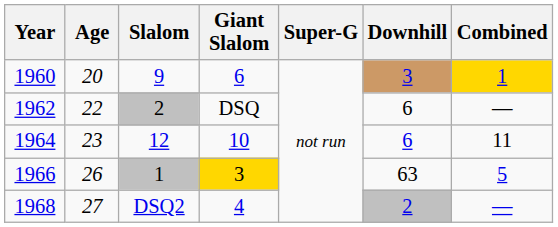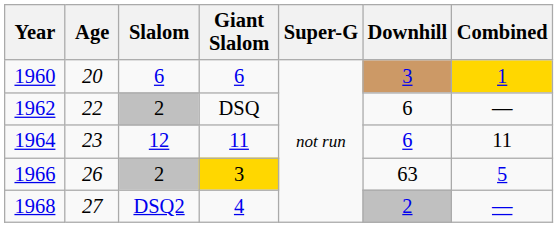 <table class=wikitable style="text-align:center">
 <tr>
 <th> Year </th>
 <th> Age </th>
 <th> Slalom </th>
 <th>Giant<br> Slalom </th>
 <th>Super-G</th>
 <th>Downhill</th>
 <th>Combined</th>
 </tr>
 <tr>
 <td><a href='#'>1960</a></td>
 <td><em>20</em></td>
-<td><a href='#'>9</a></td>
+<td><a href='#'>6</a></td>
 <td><a href='#'>6</a></td>
 <td rowspan=5><small><em>not run</em></small></td>
 <td style="background:#c96;"><a href='#'>3</a></td>
 <td style="background:gold;"><a href='#'>1</a></td>
 </tr>
 <tr>
 <td><a href='#'>1962</a></td>
 <td><em>22</em></td>
 <td style="background:silver;">2</td>
 <td>DSQ</td>
 <td>6</td>
 <td>—</td>
 </tr>
 <tr>
 <td><a href='#'>1964</a></td>
 <td><em>23</em></td>
 <td><a href='#'>12</a></td>
-<td><a href='#'>10</a></td>
+<td><a href='#'>11</a></td>
 <td><a href='#'>6</a></td>
 <td>11</td>
 </tr>
 <tr>
 <td><a href='#'>1966</a></td>
 <td><em>26</em></td>
-<td style="background:silver;">1</td>
+<td style="background:silver;">2</td>
 <td style="background:gold;">3</td>
 <td>63</td>
 <td><a href='#'>5</a></td>
 </tr>
 <tr>
 <td><a href='#'>1968</a></td>
 <td><em>27</em></td>
 <td><a href='#'>DSQ2</a></td>
 <td><a href='#'>4</a></td>
 <td style="background:silver;"><a href='#'>2</a></td>
 <td><a href='#'>—</a></td>
 </tr>
 </table>
